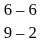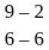 <table style="text-align:center">
 <tr>
 <th width=200></th>
 <th width=100></th>
 <th width=200></th>
 </tr>
 <tr>
 <td align=right><strong></strong></td>
+<td>9 – 2</td>
+<td align=left></td>
+</tr>
+<tr>
+<td align=right><strong></strong></td>
 <td>6 – 6</td>
 <td align=left><strong></strong></td>
 </tr>
-<tr>
-<td align=right><strong></strong></td>
-<td>9 – 2</td>
-<td align=left></td>
-</tr>
 </table>
